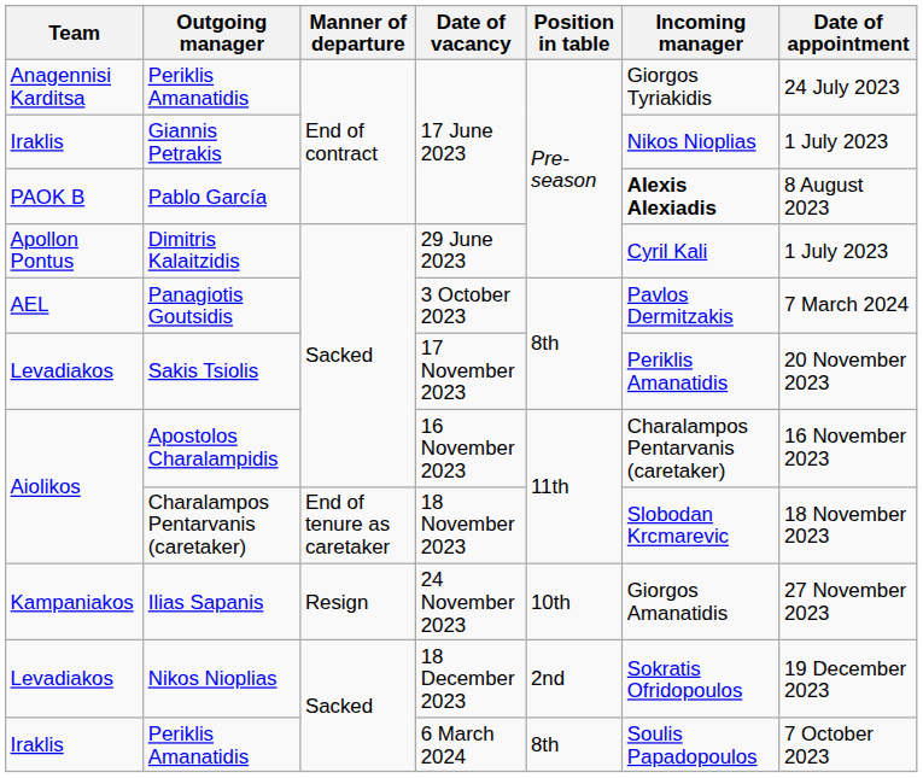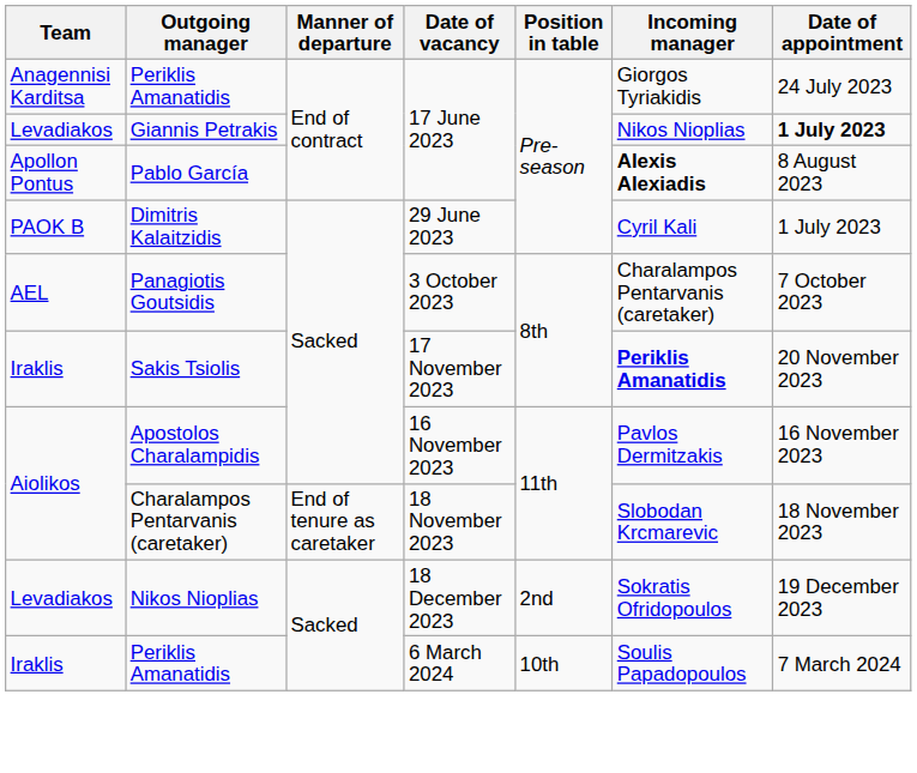 <table class="wikitable" style="font-size: 85%">
 <tr>
 <th>Team</th>
 <th>Outgoing manager</th>
 <th>Manner of departure</th>
 <th>Date of vacancy</th>
 <th>Position in table</th>
 <th>Incoming manager</th>
 <th>Date of appointment</th>
 </tr>
 <tr>
 <td><a href='#'>Anagennisi Karditsa</a></td>
 <td> <a href='#'>Periklis Amanatidis</a></td>
 <td rowspan="3">End of contract</td>
 <td rowspan="3">17 June 2023</td>
 <td rowspan="4"><em>Pre-season</em></td>
 <td> Giorgos Tyriakidis</td>
 <td>24 July 2023</td>
 </tr>
 <tr>
-<td><a href='#'>Iraklis</a></td>
+<td><a href='#'>Levadiakos</a></td>
 <td> <a href='#'>Giannis Petrakis</a></td>
 <td> <a href='#'>Nikos Nioplias</a></td>
-<td>1 July 2023</td>
+<td><strong>1 July 2023</strong></td>
 </tr>
 <tr>
-<td><a href='#'>PAOK B</a></td>
+<td><a href='#'>Apollon Pontus</a></td>
 <td> <a href='#'>Pablo García</a></td>
 <td><strong> Alexis Alexiadis</strong></td>
 <td>8 August 2023</td>
 </tr>
 <tr>
-<td><a href='#'>Apollon Pontus</a></td>
+<td><a href='#'>PAOK B</a></td>
 <td> <a href='#'>Dimitris Kalaitzidis</a></td>
 <td rowspan="4">Sacked</td>
 <td>29 June 2023</td>
 <td> <a href='#'>Cyril Kali</a></td>
 <td>1 July 2023</td>
 </tr>
 <tr>
 <td><a href='#'>AEL</a></td>
 <td> <a href='#'>Panagiotis Goutsidis</a></td>
 <td>3 October 2023</td>
 <td rowspan="2">8th</td>
-<td> <a href='#'>Pavlos Dermitzakis</a></td>
-<td>7 March 2024</td>
+<td> Charalampos Pentarvanis (caretaker)</td>
+<td>7 October 2023</td>
 </tr>
 <tr>
-<td><a href='#'>Levadiakos</a></td>
+<td><a href='#'>Iraklis</a></td>
 <td> <a href='#'>Sakis Tsiolis</a></td>
 <td>17 Νovember 2023</td>
-<td> <a href='#'>Periklis Amanatidis</a></td>
+<td><strong> <a href='#'>Periklis Amanatidis</a></strong></td>
 <td>20 Νοvember 2023</td>
 </tr>
 <tr>
 <td rowspan="2"><a href='#'>Aiolikos</a></td>
 <td> <a href='#'>Apostolos Charalampidis</a></td>
 <td>16 November 2023</td>
 <td rowspan="2">11th</td>
-<td> Charalampos Pentarvanis (caretaker)</td>
+<td> <a href='#'>Pavlos Dermitzakis</a></td>
 <td>16 November 2023</td>
 </tr>
 <tr>
 <td> Charalampos Pentarvanis (caretaker)</td>
 <td>End of tenure as caretaker</td>
 <td>18 November 2023</td>
 <td> <a href='#'>Slobodan Krcmarevic</a></td>
 <td>18 November 2023</td>
-</tr>
-<tr>
-<td><a href='#'>Kampaniakos</a></td>
-<td> <a href='#'>Ilias Sapanis</a></td>
-<td rowspan="1">Resign</td>
-<td>24 November 2023</td>
-<td>10th</td>
-<td> Giorgos Amanatidis</td>
-<td>27 November 2023</td>
 </tr>
 <tr>
 <td><a href='#'>Levadiakos</a></td>
 <td> <a href='#'>Nikos Nioplias</a></td>
 <td rowspan="2">Sacked</td>
 <td>18 December 2023</td>
 <td>2nd</td>
 <td> <a href='#'>Sokratis Ofridopoulos</a></td>
 <td>19 December 2023</td>
 </tr>
 <tr>
 <td><a href='#'>Iraklis</a></td>
 <td> <a href='#'>Periklis Amanatidis</a></td>
 <td>6 March 2024</td>
-<td>8th</td>
+<td>10th</td>
 <td> <a href='#'>Soulis Papadopoulos</a></td>
-<td>7 October 2023</td>
+<td>7 March 2024</td>
 </tr>
 </table>
